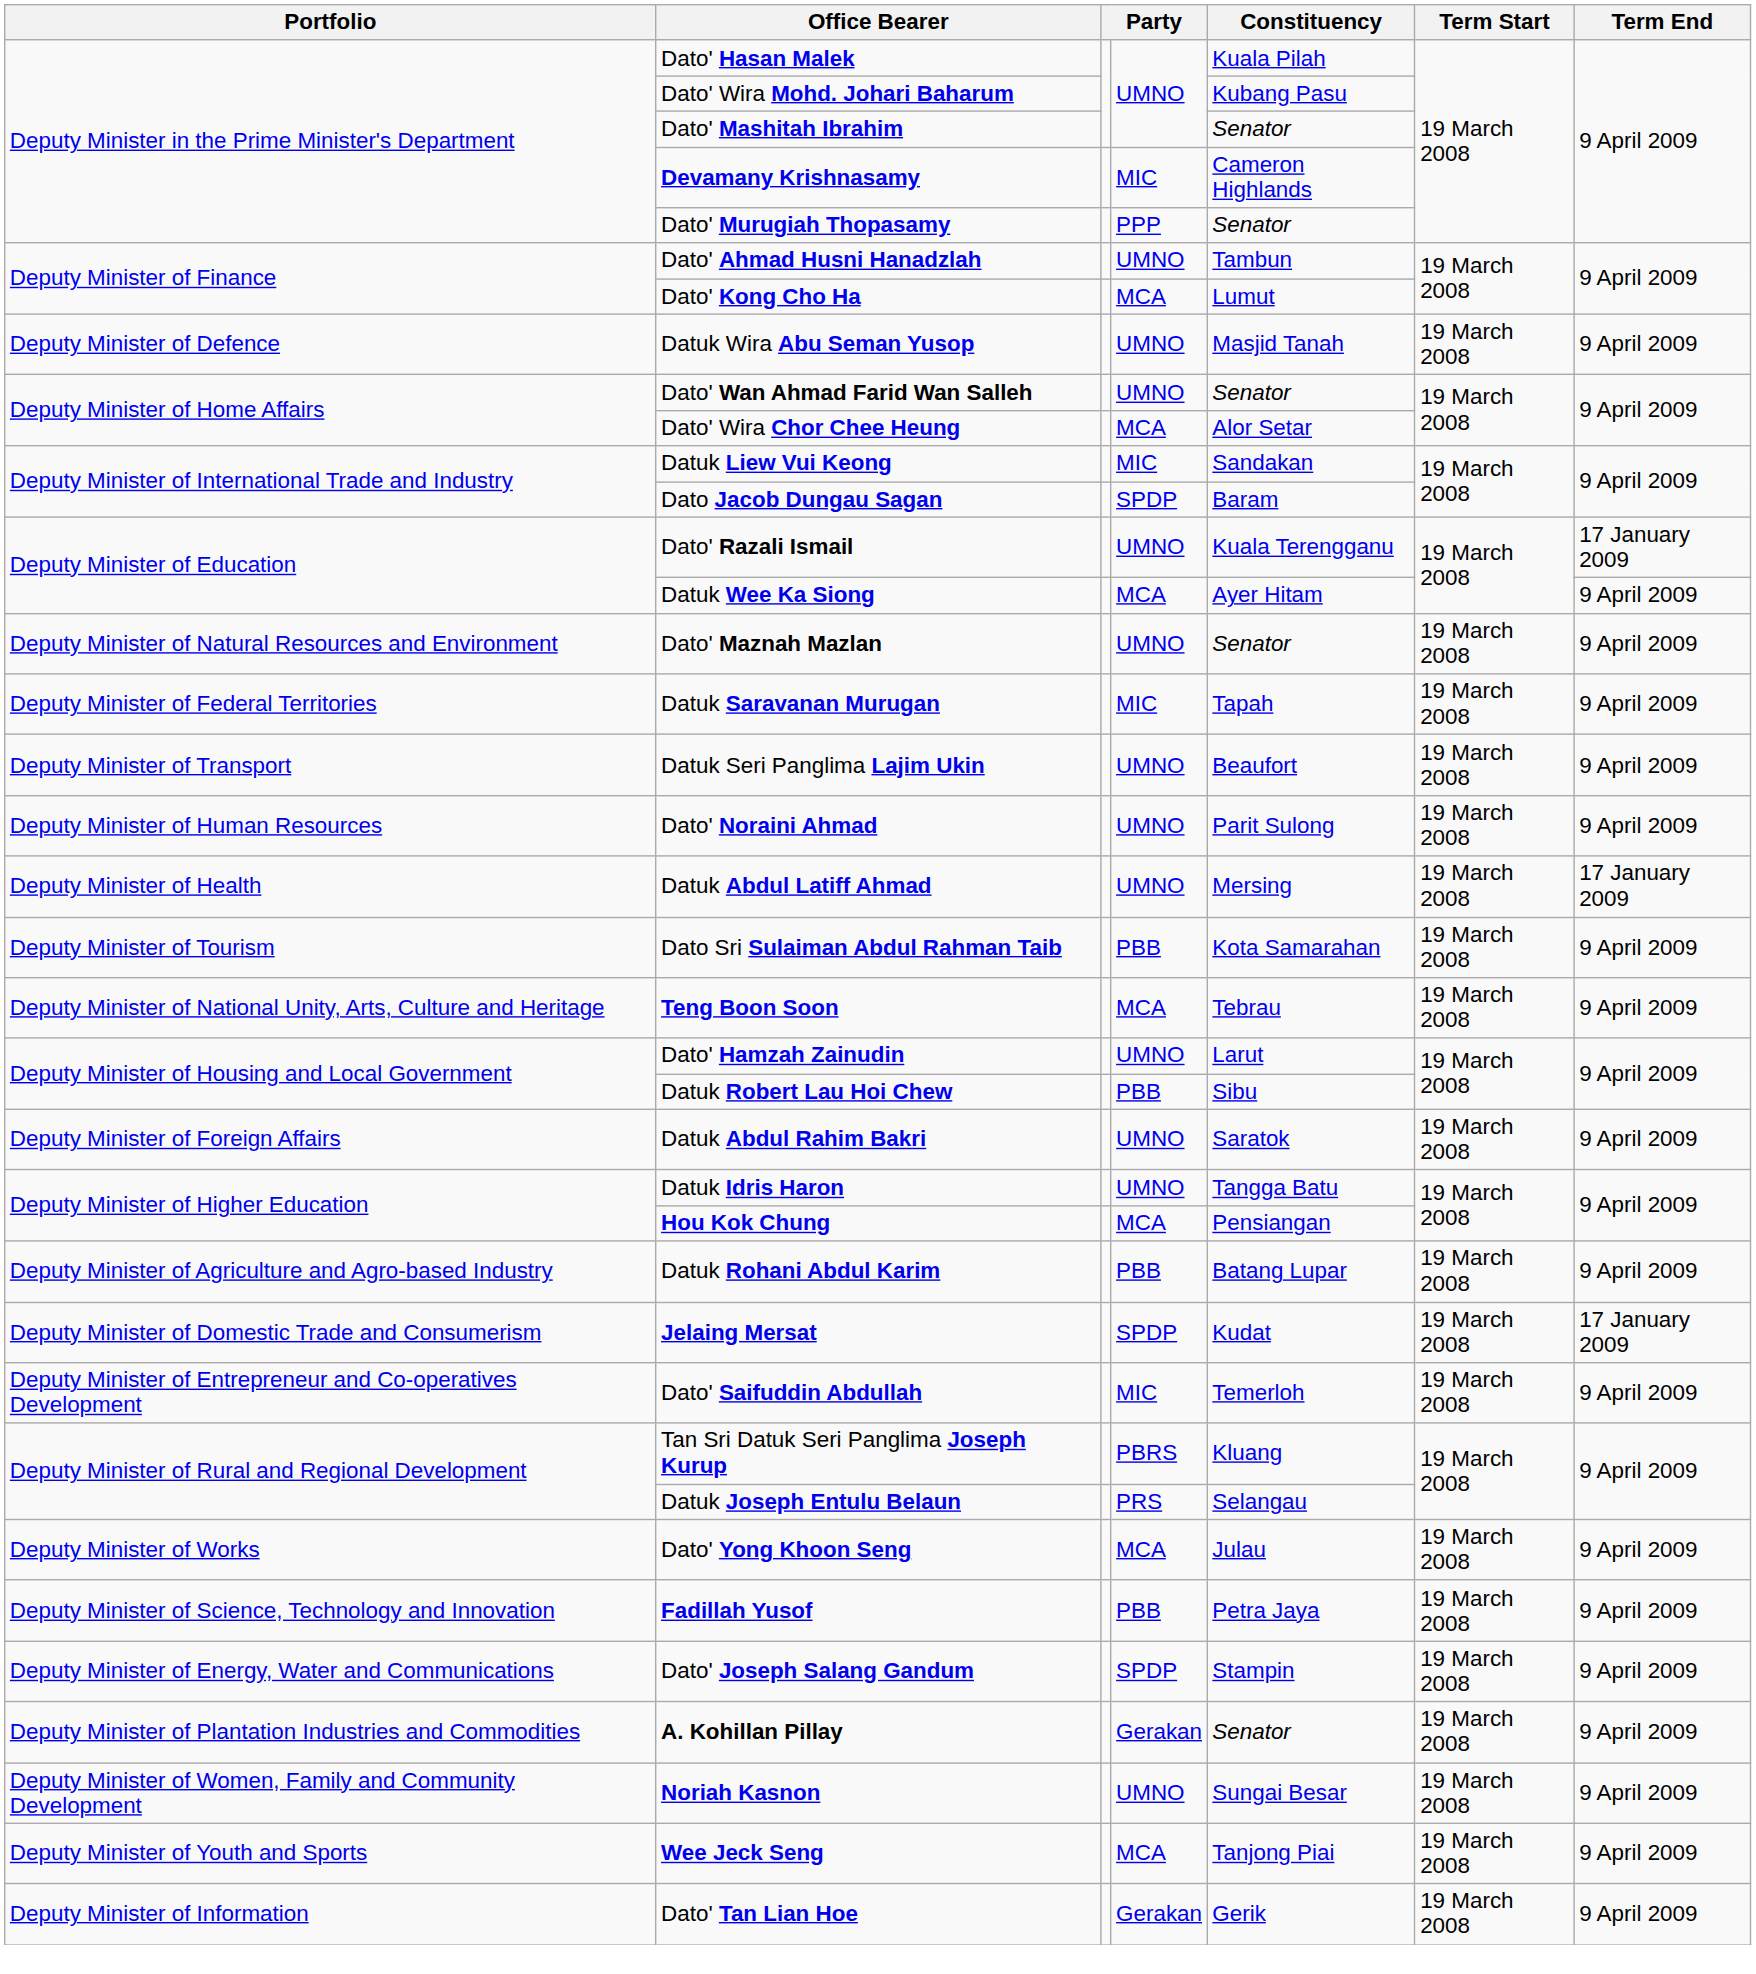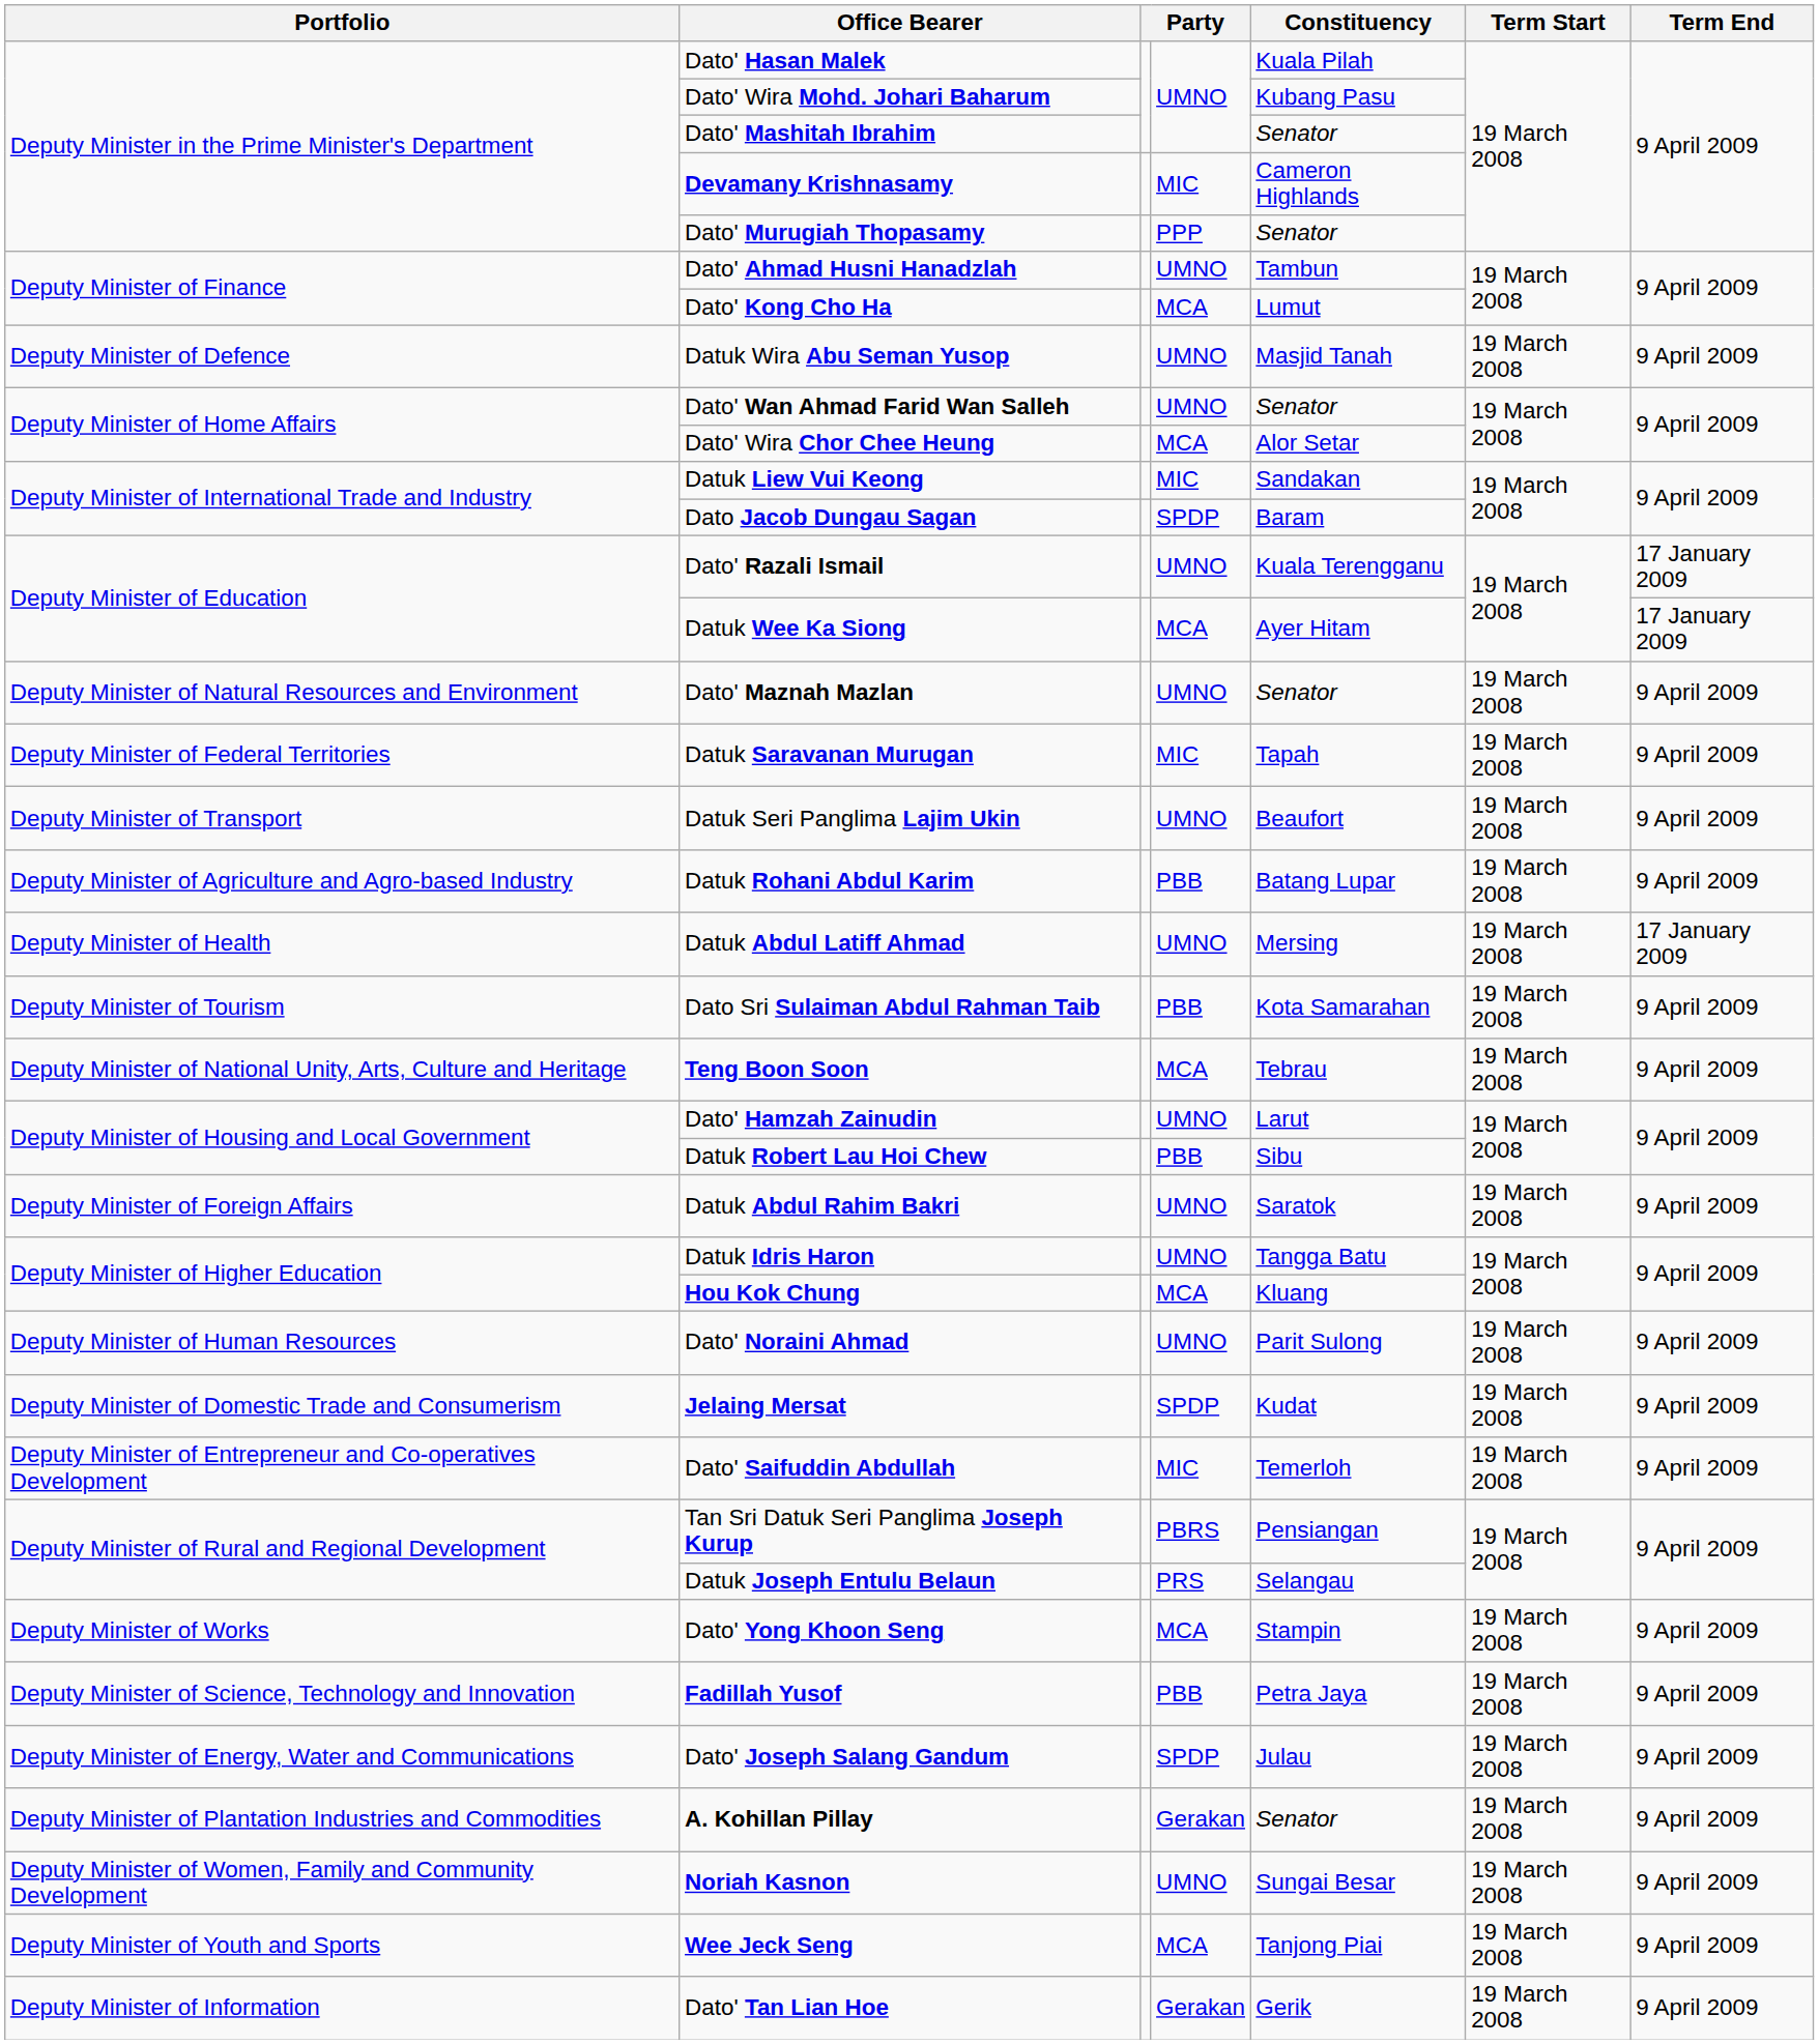 <table class="sortable wikitable">
 <tr>
 <th>Portfolio</th>
 <th>Office Bearer</th>
 <th colspan=2>Party</th>
 <th>Constituency</th>
 <th>Term Start</th>
 <th>Term End</th>
 </tr>
 <tr>
 <td rowspan=5><a href='#'>Deputy Minister in the Prime Minister's Department</a></td>
 <td>Dato' <strong><a href='#'>Hasan Malek</a></strong> </td>
 <td rowspan=3 bgcolor=></td>
 <td rowspan=3><a href='#'>UMNO</a></td>
 <td><a href='#'>Kuala Pilah</a></td>
 <td rowspan=5>19 March 2008</td>
 <td rowspan=5>9 April 2009</td>
 </tr>
 <tr>
 <td>Dato' Wira <strong><a href='#'>Mohd. Johari Baharum</a></strong> </td>
 <td><a href='#'>Kubang Pasu</a></td>
 </tr>
 <tr>
 <td>Dato' <strong><a href='#'>Mashitah Ibrahim</a></strong></td>
 <td><em>Senator</em></td>
 </tr>
 <tr>
 <td><strong><a href='#'>Devamany Krishnasamy</a></strong> </td>
 <td bgcolor=></td>
 <td><a href='#'>MIC</a></td>
 <td><a href='#'>Cameron Highlands</a></td>
 </tr>
 <tr>
 <td>Dato' <strong><a href='#'>Murugiah Thopasamy</a></strong></td>
 <td bgcolor=></td>
 <td><a href='#'>PPP</a></td>
 <td><em>Senator</em></td>
 </tr>
 <tr>
 <td rowspan=2><a href='#'>Deputy Minister of Finance</a></td>
 <td>Dato' <strong><a href='#'>Ahmad Husni Hanadzlah</a></strong> </td>
 <td bgcolor=></td>
 <td><a href='#'>UMNO</a></td>
 <td><a href='#'>Tambun</a></td>
 <td rowspan=2>19 March 2008</td>
 <td rowspan=2>9 April 2009</td>
 </tr>
 <tr>
 <td>Dato' <strong><a href='#'>Kong Cho Ha</a></strong> </td>
 <td bgcolor=></td>
 <td><a href='#'>MCA</a></td>
 <td><a href='#'>Lumut</a></td>
 </tr>
 <tr>
 <td><a href='#'>Deputy Minister of Defence</a></td>
 <td>Datuk Wira <strong><a href='#'>Abu Seman Yusop</a></strong> </td>
 <td bgcolor=></td>
 <td><a href='#'>UMNO</a></td>
 <td><a href='#'>Masjid Tanah</a></td>
 <td>19 March 2008</td>
 <td>9 April 2009</td>
 </tr>
 <tr>
 <td rowspan=2><a href='#'>Deputy Minister of Home Affairs</a></td>
 <td>Dato' <strong>Wan Ahmad Farid Wan Salleh</strong></td>
 <td bgcolor=></td>
 <td><a href='#'>UMNO</a></td>
 <td><em>Senator</em></td>
 <td rowspan=2>19 March 2008</td>
 <td rowspan=2>9 April 2009</td>
 </tr>
 <tr>
 <td>Dato' Wira <strong><a href='#'>Chor Chee Heung</a></strong> </td>
 <td bgcolor=></td>
 <td><a href='#'>MCA</a></td>
 <td><a href='#'>Alor Setar</a></td>
 </tr>
 <tr>
 <td rowspan=2><a href='#'>Deputy Minister of International Trade and Industry</a></td>
 <td>Datuk <strong><a href='#'>Liew Vui Keong</a></strong> </td>
 <td bgcolor=></td>
 <td><a href='#'>MIC</a></td>
 <td><a href='#'>Sandakan</a></td>
 <td rowspan=2>19 March 2008</td>
 <td rowspan=2>9 April 2009</td>
 </tr>
 <tr>
 <td>Dato <strong><a href='#'>Jacob Dungau Sagan</a></strong> </td>
 <td bgcolor=></td>
 <td><a href='#'>SPDP</a></td>
 <td><a href='#'>Baram</a></td>
 </tr>
 <tr>
 <td rowspan=2><a href='#'>Deputy Minister of Education</a></td>
 <td>Dato' <strong>Razali Ismail</strong> </td>
 <td bgcolor=></td>
 <td><a href='#'>UMNO</a></td>
 <td><a href='#'>Kuala Terengganu</a></td>
 <td rowspan=2>19 March 2008</td>
 <td>17 January 2009</td>
 </tr>
 <tr>
 <td>Datuk <strong><a href='#'>Wee Ka Siong</a></strong> </td>
 <td bgcolor=></td>
 <td><a href='#'>MCA</a></td>
 <td><a href='#'>Ayer Hitam</a></td>
-<td>9 April 2009</td>
+<td>17 January 2009</td>
 </tr>
 <tr>
 <td><a href='#'>Deputy Minister of Natural Resources and Environment</a></td>
 <td>Dato' <strong>Maznah Mazlan</strong></td>
 <td bgcolor=></td>
 <td><a href='#'>UMNO</a></td>
 <td><em>Senator</em></td>
 <td>19 March 2008</td>
 <td>9 April 2009</td>
 </tr>
 <tr>
 <td><a href='#'>Deputy Minister of Federal Territories</a></td>
 <td>Datuk <strong><a href='#'>Saravanan Murugan</a></strong> </td>
 <td bgcolor=></td>
 <td><a href='#'>MIC</a></td>
 <td><a href='#'>Tapah</a></td>
 <td>19 March 2008</td>
 <td>9 April 2009</td>
 </tr>
 <tr>
 <td><a href='#'>Deputy Minister of Transport</a></td>
 <td>Datuk Seri Panglima <strong><a href='#'>Lajim Ukin</a></strong> </td>
 <td bgcolor=></td>
 <td><a href='#'>UMNO</a></td>
 <td><a href='#'>Beaufort</a></td>
 <td>19 March 2008</td>
 <td>9 April 2009</td>
 </tr>
 <tr>
-<td><a href='#'>Deputy Minister of Human Resources</a></td>
-<td>Dato' <strong><a href='#'>Noraini Ahmad</a></strong> </td>
+<td><a href='#'>Deputy Minister of Agriculture and Agro-based Industry</a></td>
+<td>Datuk <strong><a href='#'>Rohani Abdul Karim</a></strong> </td>
 <td bgcolor=></td>
-<td><a href='#'>UMNO</a></td>
-<td><a href='#'>Parit Sulong</a></td>
+<td><a href='#'>PBB</a></td>
+<td><a href='#'>Batang Lupar</a></td>
 <td>19 March 2008</td>
 <td>9 April 2009</td>
 </tr>
 <tr>
 <td><a href='#'>Deputy Minister of Health</a></td>
 <td>Datuk <strong><a href='#'>Abdul Latiff Ahmad</a></strong> </td>
 <td bgcolor=></td>
 <td><a href='#'>UMNO</a></td>
 <td><a href='#'>Mersing</a></td>
 <td>19 March 2008</td>
 <td>17 January 2009</td>
 </tr>
 <tr>
 <td><a href='#'>Deputy Minister of Tourism</a></td>
 <td>Dato Sri <strong><a href='#'>Sulaiman Abdul Rahman Taib</a></strong> </td>
 <td bgcolor=></td>
 <td><a href='#'>PBB</a></td>
 <td><a href='#'>Kota Samarahan</a></td>
 <td>19 March 2008</td>
 <td>9 April 2009</td>
 </tr>
 <tr>
 <td><a href='#'>Deputy Minister of National Unity, Arts, Culture and Heritage</a></td>
 <td><strong><a href='#'>Teng Boon Soon</a></strong> </td>
 <td bgcolor=></td>
 <td><a href='#'>MCA</a></td>
 <td><a href='#'>Tebrau</a></td>
 <td>19 March 2008</td>
 <td>9 April 2009</td>
 </tr>
 <tr>
 <td rowspan=2><a href='#'>Deputy Minister of Housing and Local Government</a></td>
 <td>Dato' <strong><a href='#'>Hamzah Zainudin</a></strong> </td>
 <td bgcolor=></td>
 <td><a href='#'>UMNO</a></td>
 <td><a href='#'>Larut</a></td>
 <td rowspan=2>19 March 2008</td>
 <td rowspan=2>9 April 2009</td>
 </tr>
 <tr>
 <td>Datuk <strong><a href='#'>Robert Lau Hoi Chew</a></strong> </td>
 <td bgcolor=></td>
 <td><a href='#'>PBB</a></td>
 <td><a href='#'>Sibu</a></td>
 </tr>
 <tr>
 <td><a href='#'>Deputy Minister of Foreign Affairs</a></td>
 <td>Datuk <strong><a href='#'>Abdul Rahim Bakri</a></strong> </td>
 <td bgcolor=></td>
 <td><a href='#'>UMNO</a></td>
 <td><a href='#'>Saratok</a></td>
 <td>19 March 2008</td>
 <td>9 April 2009</td>
 </tr>
 <tr>
 <td rowspan=2><a href='#'>Deputy Minister of Higher Education</a></td>
 <td>Datuk <strong><a href='#'>Idris Haron</a></strong> </td>
 <td bgcolor=></td>
 <td><a href='#'>UMNO</a></td>
 <td><a href='#'>Tangga Batu</a></td>
 <td rowspan=2>19 March 2008</td>
 <td rowspan=2>9 April 2009</td>
 </tr>
 <tr>
 <td><strong><a href='#'>Hou Kok Chung</a></strong> </td>
 <td bgcolor=></td>
 <td><a href='#'>MCA</a></td>
-<td><a href='#'>Pensiangan</a></td>
+<td><a href='#'>Kluang</a></td>
 </tr>
 <tr>
-<td><a href='#'>Deputy Minister of Agriculture and Agro-based Industry</a></td>
-<td>Datuk <strong><a href='#'>Rohani Abdul Karim</a></strong> </td>
+<td><a href='#'>Deputy Minister of Human Resources</a></td>
+<td>Dato' <strong><a href='#'>Noraini Ahmad</a></strong> </td>
 <td bgcolor=></td>
-<td><a href='#'>PBB</a></td>
-<td><a href='#'>Batang Lupar</a></td>
+<td><a href='#'>UMNO</a></td>
+<td><a href='#'>Parit Sulong</a></td>
 <td>19 March 2008</td>
 <td>9 April 2009</td>
 </tr>
 <tr>
 <td><a href='#'>Deputy Minister of Domestic Trade and Consumerism</a></td>
 <td><strong><a href='#'>Jelaing Mersat</a></strong> </td>
 <td bgcolor=></td>
 <td><a href='#'>SPDP</a></td>
 <td><a href='#'>Kudat</a></td>
 <td>19 March 2008</td>
-<td>17 January 2009</td>
+<td>9 April 2009</td>
 </tr>
 <tr>
 <td><a href='#'>Deputy Minister of Entrepreneur and Co-operatives Development</a></td>
 <td>Dato' <strong><a href='#'>Saifuddin Abdullah</a></strong> </td>
 <td bgcolor=></td>
 <td><a href='#'>MIC</a></td>
 <td><a href='#'>Temerloh</a></td>
 <td>19 March 2008</td>
 <td>9 April 2009</td>
 </tr>
 <tr>
 <td rowspan=2><a href='#'>Deputy Minister of Rural and Regional Development</a></td>
 <td>Tan Sri Datuk Seri Panglima <strong><a href='#'>Joseph Kurup</a></strong> </td>
 <td bgcolor=></td>
 <td><a href='#'>PBRS</a></td>
-<td><a href='#'>Kluang</a></td>
+<td><a href='#'>Pensiangan</a></td>
 <td rowspan=2>19 March 2008</td>
 <td rowspan=2>9 April 2009</td>
 </tr>
 <tr>
 <td>Datuk <strong><a href='#'>Joseph Entulu Belaun</a></strong> </td>
 <td bgcolor=></td>
 <td><a href='#'>PRS</a></td>
 <td><a href='#'>Selangau</a></td>
 </tr>
 <tr>
 <td><a href='#'>Deputy Minister of Works</a></td>
 <td>Dato' <strong><a href='#'>Yong Khoon Seng</a></strong> </td>
 <td bgcolor=></td>
 <td><a href='#'>MCA</a></td>
-<td><a href='#'>Julau</a></td>
+<td><a href='#'>Stampin</a></td>
 <td>19 March 2008</td>
 <td>9 April 2009</td>
 </tr>
 <tr>
 <td><a href='#'>Deputy Minister of Science, Technology and Innovation</a></td>
 <td><strong><a href='#'>Fadillah Yusof</a></strong> </td>
 <td bgcolor=></td>
 <td><a href='#'>PBB</a></td>
 <td><a href='#'>Petra Jaya</a></td>
 <td>19 March 2008</td>
 <td>9 April 2009</td>
 </tr>
 <tr>
 <td><a href='#'>Deputy Minister of Energy, Water and Communications</a></td>
 <td>Dato' <strong><a href='#'>Joseph Salang Gandum</a></strong> </td>
 <td bgcolor=></td>
 <td><a href='#'>SPDP</a></td>
-<td><a href='#'>Stampin</a></td>
+<td><a href='#'>Julau</a></td>
 <td>19 March 2008</td>
 <td>9 April 2009</td>
 </tr>
 <tr>
 <td><a href='#'>Deputy Minister of Plantation Industries and Commodities</a></td>
 <td><strong>A. Kohillan Pillay</strong></td>
 <td bgcolor=></td>
 <td><a href='#'>Gerakan</a></td>
 <td><em>Senator</em></td>
 <td>19 March 2008</td>
 <td>9 April 2009</td>
 </tr>
 <tr>
 <td><a href='#'>Deputy Minister of Women, Family and Community Development</a></td>
 <td><strong><a href='#'>Noriah Kasnon</a></strong> </td>
 <td bgcolor=></td>
 <td><a href='#'>UMNO</a></td>
 <td><a href='#'>Sungai Besar</a></td>
 <td>19 March 2008</td>
 <td>9 April 2009</td>
 </tr>
 <tr>
 <td><a href='#'>Deputy Minister of Youth and Sports</a></td>
 <td><strong><a href='#'>Wee Jeck Seng</a></strong> </td>
 <td bgcolor=></td>
 <td><a href='#'>MCA</a></td>
 <td><a href='#'>Tanjong Piai</a></td>
 <td>19 March 2008</td>
 <td>9 April 2009</td>
 </tr>
 <tr>
 <td><a href='#'>Deputy Minister of Information</a></td>
 <td>Dato' <strong><a href='#'>Tan Lian Hoe</a></strong> </td>
 <td bgcolor=></td>
 <td><a href='#'>Gerakan</a></td>
 <td><a href='#'>Gerik</a></td>
 <td>19 March 2008</td>
 <td>9 April 2009</td>
 </tr>
 </table>
